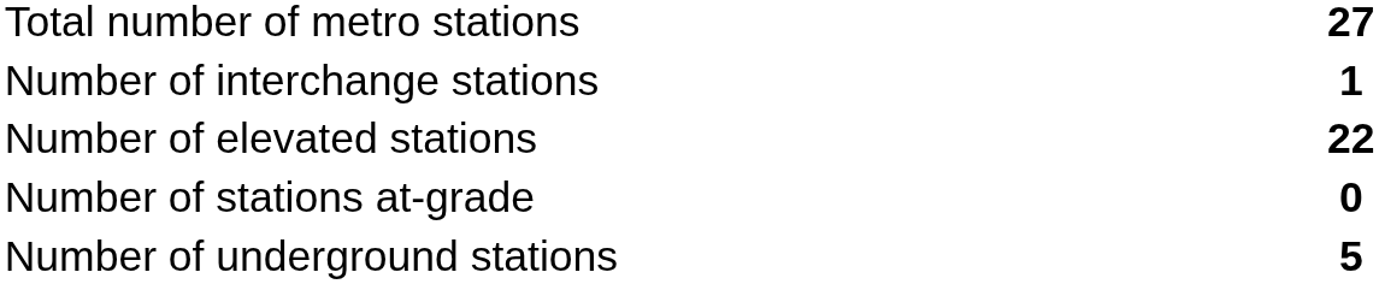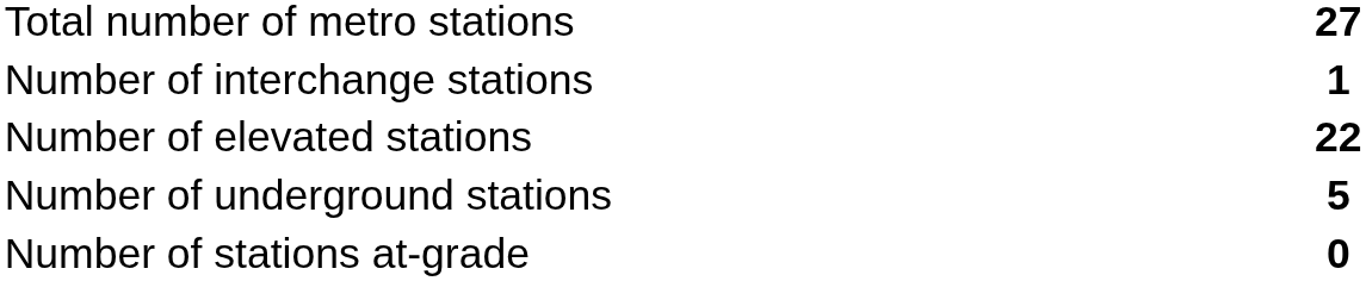 <table class="₠wikitable" width="35%">
 <tr>
 <td>Total number of metro stations</td>
 <td width="5%" align="center"><strong>27</strong></td>
 </tr>
 <tr>
 <td width="25%">Number of interchange stations</td>
 <td width="5%" align="center"><strong>1</strong></td>
 </tr>
 <tr>
 <td width="25%">Number of elevated stations</td>
 <td width="5%" align="center"><strong>22</strong></td>
 </tr>
 <tr>
+<td width="25%">Number of underground stations</td>
+<td width="5%" align="center"><strong>5</strong></td>
+</tr>
+<tr>
 <td width="25%">Number of stations at-grade</td>
 <td width="5%" align="center"><strong>0</strong></td>
 </tr>
-<tr>
-<td width="25%">Number of underground stations</td>
-<td width="5%" align="center"><strong>5</strong></td>
-</tr>
 </table>
